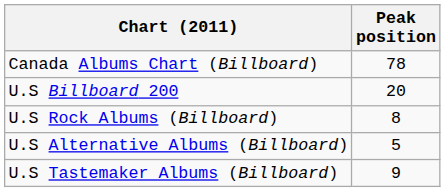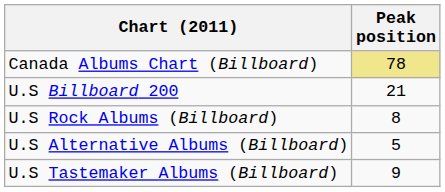 <table class="wikitable sortable">
 <tr style="background:#ebf5ff;">
 <th style="text-align:center;">Chart (2011)</th>
 <th style="text-align:center;">Peak <br>position</th>
 </tr>
 <tr>
 <td>Canada <a href='#'>Albums Chart</a> (<em>Billboard</em>)</td>
-<td style="text-align:center;">78</td>
+<td style="background: khaki; text-align:center;">78</td>
 </tr>
 <tr>
 <td>U.S <a href='#'><em>Billboard</em> 200</a></td>
-<td style="text-align:center;">20</td>
+<td style="text-align:center;">21</td>
 </tr>
 <tr>
 <td>U.S <a href='#'>Rock Albums</a> (<em>Billboard</em>)</td>
 <td style="text-align:center;">8</td>
 </tr>
 <tr>
 <td>U.S <a href='#'>Alternative Albums</a> (<em>Billboard</em>)</td>
 <td style="text-align:center;">5</td>
 </tr>
 <tr>
 <td>U.S <a href='#'>Tastemaker Albums</a> (<em>Billboard</em>)</td>
 <td style="text-align:center;">9</td>
 </tr>
 </table>
